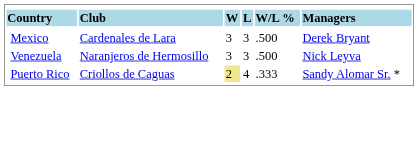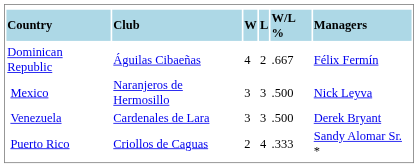 <table cellpadding="1" width="500px" style="font-size: 95%; border: 1px solid gray;">
 <tr align="center" style="font-size: larger;">
 <td colspan=6></td>
 </tr>
 <tr style="background:lightblue;">
 <td><strong>Country</strong></td>
 <td><strong>Club</strong></td>
 <td><strong>W</strong></td>
 <td><strong>L</strong></td>
 <td><strong>W/L %</strong></td>
 <td><strong>Managers</strong></td>
 </tr>
 <tr align="center" style="vertical-align: middle;" style="background:lightblue;">
 </tr>
 <tr>
+<td><a href='#'>Dominican Republic</a></td>
+<td><a href='#'>Águilas Cibaeñas</a>    </td>
+<td>4</td>
+<td>2</td>
+<td>.667</td>
+<td><a href='#'>Félix Fermín</a></td>
+</tr>
+<tr>
 <td> <a href='#'>Mexico</a></td>
+<td><a href='#'>Naranjeros de Hermosillo</a></td>
+<td>3</td>
+<td>3</td>
+<td>.500</td>
+<td><a href='#'>Nick Leyva</a></td>
+</tr>
+<tr>
+<td> <a href='#'>Venezuela</a></td>
 <td><a href='#'>Cardenales de Lara</a></td>
 <td>3</td>
 <td>3</td>
 <td>.500</td>
 <td><a href='#'>Derek Bryant</a></td>
 </tr>
 <tr>
-<td> <a href='#'>Venezuela</a></td>
-<td><a href='#'>Naranjeros de Hermosillo</a></td>
-<td>3</td>
-<td>3</td>
-<td>.500</td>
-<td><a href='#'>Nick Leyva</a></td>
-</tr>
-<tr>
 <td> <a href='#'>Puerto Rico</a></td>
 <td><a href='#'>Criollos de Caguas</a></td>
-<td style="background: khaki;">2</td>
+<td>2</td>
 <td>4</td>
 <td>.333</td>
 <td><a href='#'>Sandy Alomar Sr.</a> *</td>
 </tr>
 <tr>
 </tr>
 </table>
